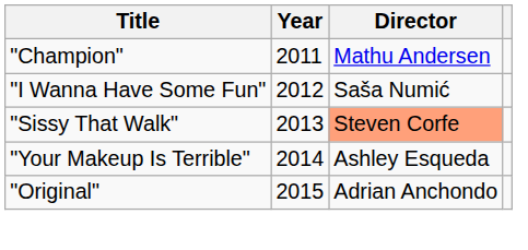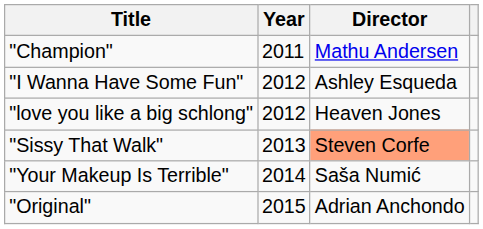 <table class="wikitable plainrowheaders" style="text-align:left;" border="1">
 <tr>
 <th>Title</th>
 <th>Year</th>
 <th>Director</th>
 <th></th>
 </tr>
 <tr>
 <td>"Champion"<br></td>
 <td>2011</td>
 <td><a href='#'>Mathu Andersen</a></td>
 <td></td>
 </tr>
 <tr>
 <td>"I Wanna Have Some Fun"<br></td>
 <td>2012</td>
-<td>Saša Numić</td>
+<td>Ashley Esqueda</td>
+<td></td>
+</tr>
+<tr>
+<td>"love you like a big schlong"<br></td>
+<td>2012</td>
+<td>Heaven Jones</td>
 <td></td>
 </tr>
 <tr>
 <td>"Sissy That Walk"<br></td>
 <td>2013</td>
 <td style="background: lightsalmon;">Steven Corfe</td>
 <td></td>
 </tr>
 <tr>
 <td>"Your Makeup Is Terrible"<br></td>
 <td>2014</td>
-<td>Ashley Esqueda</td>
+<td>Saša Numić</td>
 <td></td>
 </tr>
 <tr>
 <td>"Original"<br></td>
 <td>2015</td>
 <td>Adrian Anchondo</td>
 <td></td>
 </tr>
 </table>
